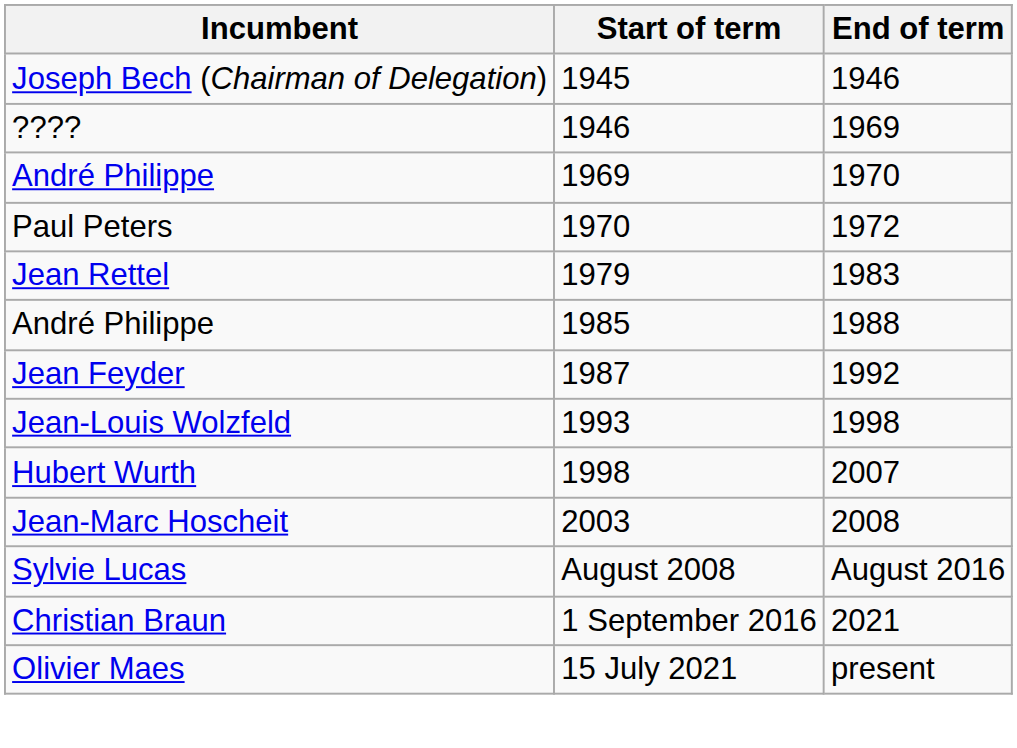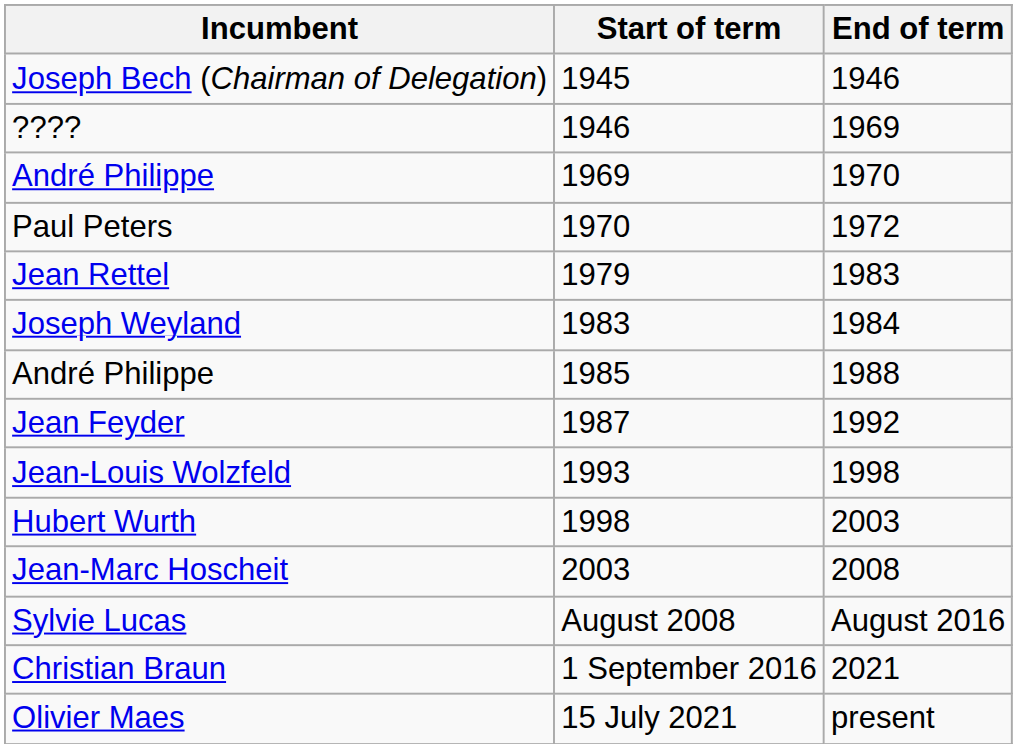 <table class="wikitable">
 <tr>
 <th>Incumbent</th>
 <th>Start of term</th>
 <th>End of term</th>
 </tr>
 <tr>
 <td><a href='#'>Joseph Bech</a> (<em>Chairman of Delegation</em>)</td>
 <td>1945</td>
 <td>1946</td>
 </tr>
 <tr>
 <td>????</td>
 <td>1946</td>
 <td>1969</td>
 </tr>
 <tr>
 <td><a href='#'>André Philippe</a></td>
 <td>1969</td>
 <td>1970</td>
 </tr>
 <tr>
 <td>Paul Peters</td>
 <td>1970</td>
 <td>1972</td>
 </tr>
 <tr>
 <td><a href='#'>Jean Rettel</a></td>
 <td>1979</td>
 <td>1983</td>
 </tr>
 <tr>
+<td><a href='#'>Joseph Weyland</a></td>
+<td>1983</td>
+<td>1984</td>
+</tr>
+<tr>
 <td>André Philippe</td>
 <td>1985</td>
 <td>1988</td>
 </tr>
 <tr>
 <td><a href='#'>Jean Feyder</a></td>
 <td>1987</td>
 <td>1992</td>
 </tr>
 <tr>
 <td><a href='#'>Jean-Louis Wolzfeld</a></td>
 <td>1993</td>
 <td>1998</td>
 </tr>
 <tr>
 <td><a href='#'>Hubert Wurth</a></td>
 <td>1998</td>
-<td>2007</td>
+<td>2003</td>
 </tr>
 <tr>
 <td><a href='#'>Jean-Marc Hoscheit</a></td>
 <td>2003</td>
 <td>2008</td>
 </tr>
 <tr>
 <td><a href='#'>Sylvie Lucas</a></td>
 <td>August 2008</td>
 <td>August 2016</td>
 </tr>
 <tr>
 <td><a href='#'>Christian Braun</a></td>
 <td>1 September 2016</td>
 <td>2021</td>
 </tr>
 <tr>
 <td><a href='#'>Olivier Maes</a></td>
 <td>15 July 2021</td>
 <td>present</td>
 </tr>
 </table>
